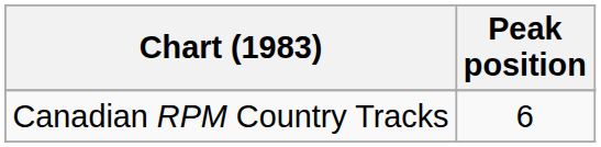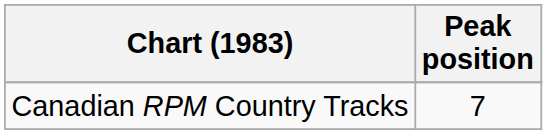 <table class="wikitable sortable">
 <tr>
 <th align="left">Chart (1983)</th>
 <th align="center">Peak<br>position</th>
 </tr>
 <tr>
 </tr>
 <tr>
 <td align="left">Canadian <em>RPM</em> Country Tracks</td>
-<td align="center">6</td>
+<td align="center">7</td>
 </tr>
 </table>
